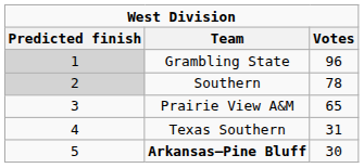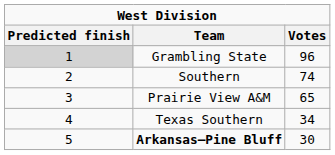 <table class="wikitable">
 <tr align="center">
 <td align="center" Colspan="3"><strong>West Division</strong></td>
 </tr>
 <tr align="center">
 <th>Predicted finish</th>
 <th>Team</th>
 <th>Votes</th>
 </tr>
 <tr align="center">
 <td style="background: lightgrey;">1</td>
 <td>Grambling State</td>
 <td>96</td>
 </tr>
 <tr align="center">
-<td style="background: lightgrey;">2</td>
+<td>2</td>
 <td>Southern</td>
-<td>78</td>
+<td>74</td>
 </tr>
 <tr align="center">
 <td>3</td>
 <td>Prairie View A&M</td>
 <td>65</td>
 </tr>
 <tr align="center">
 <td>4</td>
 <td>Texas Southern</td>
-<td>31</td>
+<td>34</td>
 </tr>
 <tr align="center">
 <td>5</td>
 <td><strong>Arkansas–Pine Bluff</strong></td>
 <td>30</td>
 </tr>
 </table>
